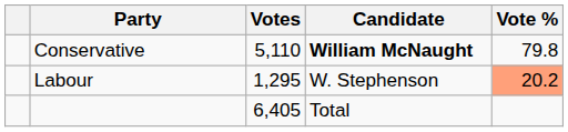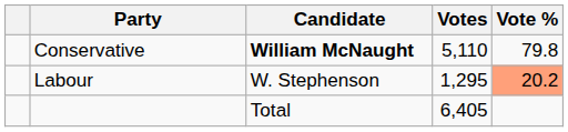 <table class="wikitable">
 <tr>
 <th></th>
 <th scope="col" width="175">Party</th>
+<th scope="col" width="150">Candidate</th>
 <th>Votes</th>
-<th scope="col" width="150">Candidate</th>
 <th>Vote %</th>
 </tr>
 <tr>
 <td>   </td>
 <td>Conservative</td>
+<td><strong>William McNaught</strong></td>
 <td align=right>5,110</td>
-<td><strong>William McNaught</strong></td>
 <td align=right>79.8</td>
 </tr>
 <tr>
 <td>   </td>
 <td>Labour</td>
+<td>W. Stephenson</td>
 <td align=right>1,295</td>
-<td>W. Stephenson</td>
 <td align=right style="background: lightsalmon;">20.2</td>
 </tr>
 <tr>
 <td></td>
 <td></td>
+<td>Total</td>
 <td align=right>6,405</td>
-<td>Total</td>
 <td></td>
 </tr>
 </table>
